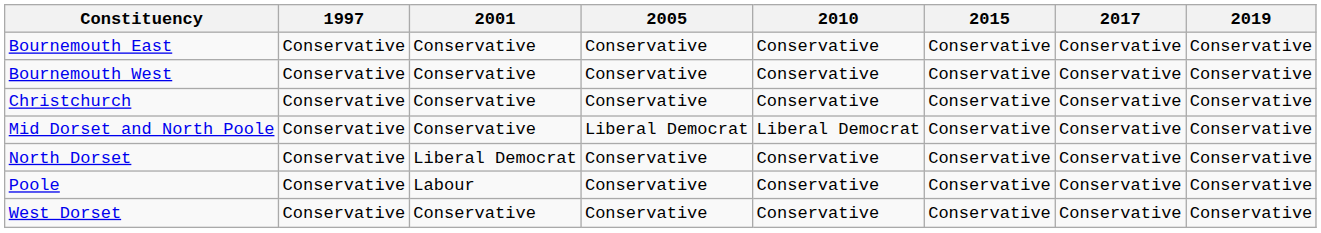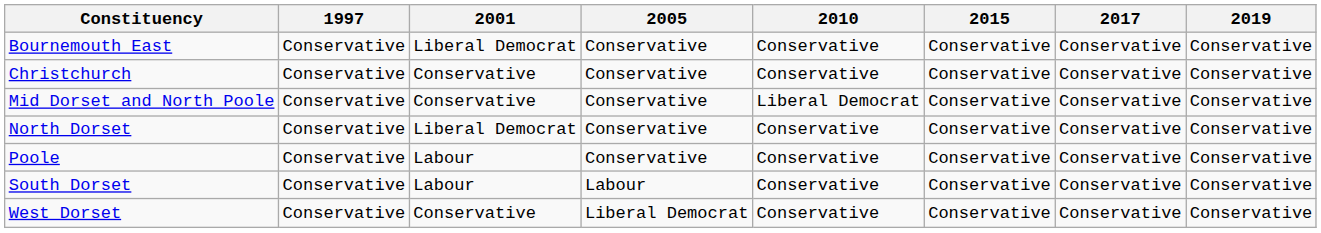 <table class="wikitable">
 <tr>
 <th>Constituency</th>
 <th>1997</th>
 <th>2001</th>
 <th>2005</th>
 <th>2010</th>
 <th>2015</th>
 <th>2017</th>
 <th>2019</th>
 </tr>
 <tr>
 <td><a href='#'>Bournemouth East</a></td>
 <td bgcolor=>Conservative</td>
-<td bgcolor=>Conservative</td>
-<td bgcolor=>Conservative</td>
-<td bgcolor=>Conservative</td>
-<td bgcolor=>Conservative</td>
-<td bgcolor=>Conservative</td>
-<td bgcolor=>Conservative</td>
-</tr>
-<tr>
-<td><a href='#'>Bournemouth West</a></td>
-<td bgcolor=>Conservative</td>
-<td bgcolor=>Conservative</td>
+<td bgcolor=>Liberal Democrat</td>
 <td bgcolor=>Conservative</td>
 <td bgcolor=>Conservative</td>
 <td bgcolor=>Conservative</td>
 <td bgcolor=>Conservative</td>
 <td bgcolor=>Conservative</td>
 </tr>
 <tr>
 <td><a href='#'>Christchurch</a></td>
 <td bgcolor=>Conservative</td>
 <td bgcolor=>Conservative</td>
 <td bgcolor=>Conservative</td>
 <td bgcolor=>Conservative</td>
 <td bgcolor=>Conservative</td>
 <td bgcolor=>Conservative</td>
 <td bgcolor=>Conservative</td>
 </tr>
 <tr>
 <td><a href='#'>Mid Dorset and North Poole</a></td>
 <td bgcolor=>Conservative</td>
 <td bgcolor=>Conservative</td>
-<td bgcolor=>Liberal Democrat</td>
+<td bgcolor=>Conservative</td>
 <td bgcolor=>Liberal Democrat</td>
 <td bgcolor=>Conservative</td>
 <td bgcolor=>Conservative</td>
 <td bgcolor=>Conservative</td>
 </tr>
 <tr>
 <td><a href='#'>North Dorset</a></td>
 <td bgcolor=>Conservative</td>
 <td bgcolor=>Liberal Democrat</td>
 <td bgcolor=>Conservative</td>
 <td bgcolor=>Conservative</td>
 <td bgcolor=>Conservative</td>
 <td bgcolor=>Conservative</td>
 <td bgcolor=>Conservative</td>
 </tr>
 <tr>
 <td><a href='#'>Poole</a></td>
 <td bgcolor=>Conservative</td>
 <td bgcolor=>Labour</td>
 <td bgcolor=>Conservative</td>
 <td bgcolor=>Conservative</td>
 <td bgcolor=>Conservative</td>
 <td bgcolor=>Conservative</td>
 <td bgcolor=>Conservative</td>
 </tr>
 <tr>
+<td><a href='#'>South Dorset</a></td>
+<td bgcolor=>Conservative</td>
+<td bgcolor=>Labour</td>
+<td bgcolor=>Labour</td>
+<td bgcolor=>Conservative</td>
+<td bgcolor=>Conservative</td>
+<td bgcolor=>Conservative</td>
+<td bgcolor=>Conservative</td>
+</tr>
+<tr>
 <td><a href='#'>West Dorset</a></td>
 <td bgcolor=>Conservative</td>
 <td bgcolor=>Conservative</td>
-<td bgcolor=>Conservative</td>
+<td bgcolor=>Liberal Democrat</td>
 <td bgcolor=>Conservative</td>
 <td bgcolor=>Conservative</td>
 <td bgcolor=>Conservative</td>
 <td bgcolor=>Conservative</td>
 </tr>
 </table>
